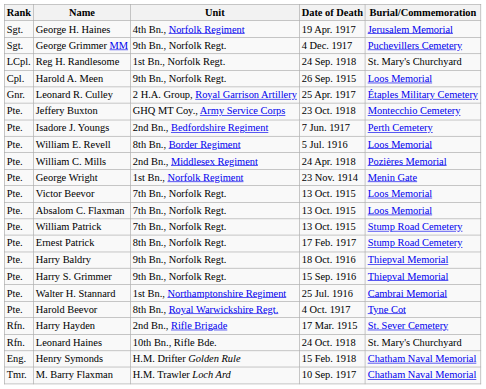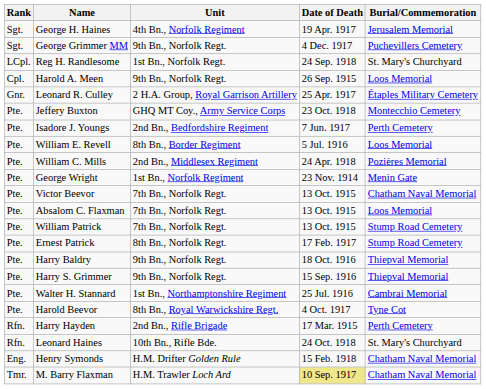 <table class="wikitable">
 <tr>
 <th>Rank</th>
 <th>Name</th>
 <th>Unit</th>
 <th>Date of Death</th>
 <th>Burial/Commemoration</th>
 </tr>
 <tr>
 <td>Sgt.</td>
 <td>George H. Haines</td>
 <td>4th Bn., <a href='#'>Norfolk Regiment</a></td>
 <td>19 Apr. 1917</td>
 <td><a href='#'>Jerusalem Memorial</a></td>
 </tr>
 <tr>
 <td>Sgt.</td>
 <td>George Grimmer <a href='#'>MM</a></td>
 <td>9th Bn., Norfolk Regt.</td>
 <td>4 Dec. 1917</td>
 <td><a href='#'>Puchevillers Cemetery</a></td>
 </tr>
 <tr>
 <td>LCpl.</td>
 <td>Reg H. Randlesome</td>
 <td>1st Bn., Norfolk Regt.</td>
 <td>24 Sep. 1918</td>
 <td>St. Mary's Churchyard</td>
 </tr>
 <tr>
 <td>Cpl.</td>
 <td>Harold A. Meen</td>
 <td>9th Bn., Norfolk Regt.</td>
 <td>26 Sep. 1915</td>
 <td><a href='#'>Loos Memorial</a></td>
 </tr>
 <tr>
 <td>Gnr.</td>
 <td>Leonard R. Culley</td>
 <td>2 H.A. Group, <a href='#'>Royal Garrison Artillery</a></td>
 <td>25 Apr. 1917</td>
 <td><a href='#'>Étaples Military Cemetery</a></td>
 </tr>
 <tr>
 <td>Pte.</td>
 <td>Jeffery Buxton</td>
 <td>GHQ MT Coy., <a href='#'>Army Service Corps</a></td>
 <td>23 Oct. 1918</td>
 <td><a href='#'>Montecchio Cemetery</a></td>
 </tr>
 <tr>
 <td>Pte.</td>
 <td>Isadore J. Youngs</td>
 <td>2nd Bn., <a href='#'>Bedfordshire Regiment</a></td>
 <td>7 Jun. 1917</td>
 <td><a href='#'>Perth Cemetery</a></td>
 </tr>
 <tr>
 <td>Pte.</td>
 <td>William E. Revell</td>
 <td>8th Bn., <a href='#'>Border Regiment</a></td>
 <td>5 Jul. 1916</td>
 <td><a href='#'>Loos Memorial</a></td>
 </tr>
 <tr>
 <td>Pte.</td>
 <td>William C. Mills</td>
 <td>2nd Bn., <a href='#'>Middlesex Regiment</a></td>
 <td>24 Apr. 1918</td>
 <td><a href='#'>Pozières Memorial</a></td>
 </tr>
 <tr>
 <td>Pte.</td>
 <td>George Wright</td>
 <td>1st Bn., <a href='#'>Norfolk Regiment</a></td>
 <td>23 Nov. 1914</td>
 <td><a href='#'>Menin Gate</a></td>
 </tr>
 <tr>
 <td>Pte.</td>
 <td>Victor Beevor</td>
 <td>7th Bn., Norfolk Regt.</td>
 <td>13 Oct. 1915</td>
-<td><a href='#'>Loos Memorial</a></td>
+<td><a href='#'>Chatham Naval Memorial</a></td>
 </tr>
 <tr>
 <td>Pte.</td>
 <td>Absalom C. Flaxman</td>
 <td>7th Bn., Norfolk Regt.</td>
 <td>13 Oct. 1915</td>
 <td><a href='#'>Loos Memorial</a></td>
 </tr>
 <tr>
 <td>Pte.</td>
 <td>William Patrick</td>
 <td>7th Bn., Norfolk Regt.</td>
 <td>13 Oct. 1915</td>
 <td><a href='#'>Stump Road Cemetery</a></td>
 </tr>
 <tr>
 <td>Pte.</td>
 <td>Ernest Patrick</td>
 <td>8th Bn., Norfolk Regt.</td>
 <td>17 Feb. 1917</td>
 <td><a href='#'>Stump Road Cemetery</a></td>
 </tr>
 <tr>
 <td>Pte.</td>
 <td>Harry Baldry</td>
 <td>9th Bn., Norfolk Regt.</td>
 <td>18 Oct. 1916</td>
 <td><a href='#'>Thiepval Memorial</a></td>
 </tr>
 <tr>
 <td>Pte.</td>
 <td>Harry S. Grimmer</td>
 <td>9th Bn., Norfolk Regt.</td>
 <td>15 Sep. 1916</td>
 <td><a href='#'>Thiepval Memorial</a></td>
 </tr>
 <tr>
 <td>Pte.</td>
 <td>Walter H. Stannard</td>
 <td>1st Bn., <a href='#'>Northamptonshire Regiment</a></td>
 <td>25 Jul. 1916</td>
 <td><a href='#'>Cambrai Memorial</a></td>
 </tr>
 <tr>
 <td>Pte.</td>
 <td>Harold Beevor</td>
 <td>8th Bn., <a href='#'>Royal Warwickshire Regt.</a></td>
 <td>4 Oct. 1917</td>
 <td><a href='#'>Tyne Cot</a></td>
 </tr>
 <tr>
 <td>Rfn.</td>
 <td>Harry Hayden</td>
 <td>2nd Bn., <a href='#'>Rifle Brigade</a></td>
 <td>17 Mar. 1915</td>
-<td><a href='#'>St. Sever Cemetery</a></td>
+<td><a href='#'>Perth Cemetery</a></td>
 </tr>
 <tr>
 <td>Rfn.</td>
 <td>Leonard Haines</td>
 <td>10th Bn., Rifle Bde.</td>
 <td>24 Oct. 1918</td>
 <td>St. Mary's Churchyard</td>
 </tr>
 <tr>
 <td>Eng.</td>
 <td>Henry Symonds</td>
 <td>H.M. Drifter <em>Golden Rule</em></td>
 <td>15 Feb. 1918</td>
 <td><a href='#'>Chatham Naval Memorial</a></td>
 </tr>
 <tr>
 <td>Tmr.</td>
 <td>M. Barry Flaxman</td>
 <td>H.M. Trawler <em>Loch Ard</em></td>
-<td>10 Sep. 1917</td>
+<td style="background: khaki;">10 Sep. 1917</td>
 <td><a href='#'>Chatham Naval Memorial</a></td>
 </tr>
 </table>
